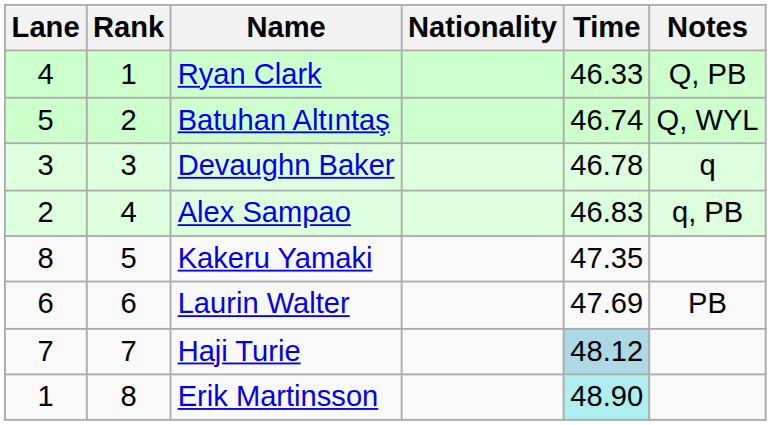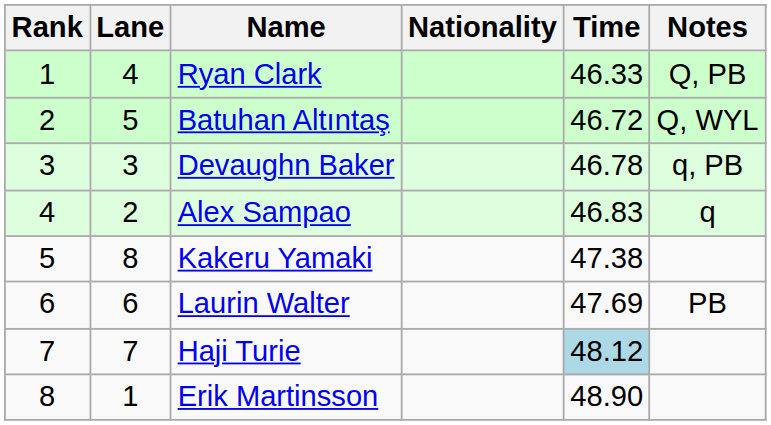 <table class="wikitable sortable" style="text-align:center">
 <tr>
+<th>Rank</th>
 <th>Lane</th>
-<th>Rank</th>
 <th>Name</th>
 <th>Nationality</th>
 <th>Time</th>
 <th>Notes</th>
 </tr>
 <tr bgcolor=ccffcc>
+<td>1</td>
 <td>4</td>
-<td>1</td>
 <td align=left><a href='#'>Ryan Clark</a></td>
 <td align=left></td>
 <td>46.33</td>
 <td>Q, PB</td>
 </tr>
 <tr bgcolor=ccffcc>
+<td>2</td>
 <td>5</td>
-<td>2</td>
 <td align=left><a href='#'>Batuhan Altıntaş</a></td>
 <td align=left></td>
-<td>46.74</td>
+<td>46.72</td>
 <td>Q, WYL</td>
 </tr>
 <tr bgcolor=ddffdd>
 <td>3</td>
 <td>3</td>
 <td align=left><a href='#'>Devaughn Baker</a></td>
 <td align=left></td>
 <td>46.78</td>
-<td>q</td>
+<td>q, PB</td>
 </tr>
 <tr bgcolor=ddffdd>
+<td>4</td>
 <td>2</td>
-<td>4</td>
 <td align=left><a href='#'>Alex Sampao</a></td>
 <td align=left></td>
 <td>46.83</td>
-<td>q, PB</td>
+<td>q</td>
 </tr>
 <tr>
+<td>5</td>
 <td>8</td>
-<td>5</td>
 <td align=left><a href='#'>Kakeru Yamaki</a></td>
 <td align=left></td>
-<td>47.35</td>
+<td>47.38</td>
 <td></td>
 </tr>
 <tr>
 <td>6</td>
 <td>6</td>
 <td align=left><a href='#'>Laurin Walter</a></td>
 <td align=left></td>
 <td>47.69</td>
 <td>PB</td>
 </tr>
 <tr>
 <td>7</td>
 <td>7</td>
 <td align=left><a href='#'>Haji Turie</a></td>
 <td align=left></td>
 <td style="background: lightblue;">48.12</td>
 <td></td>
 </tr>
 <tr>
+<td>8</td>
 <td>1</td>
-<td>8</td>
 <td align=left><a href='#'>Erik Martinsson</a></td>
 <td align=left></td>
-<td style="background: paleturquoise;">48.90</td>
+<td>48.90</td>
 <td></td>
 </tr>
 </table>
